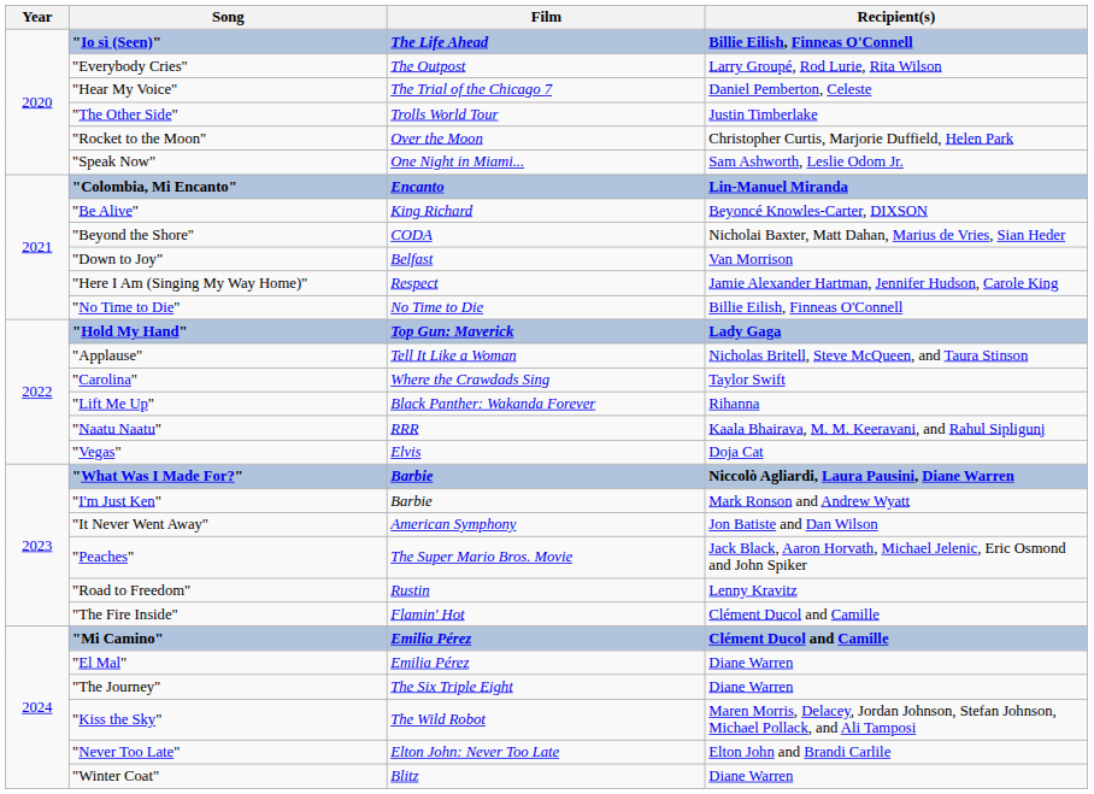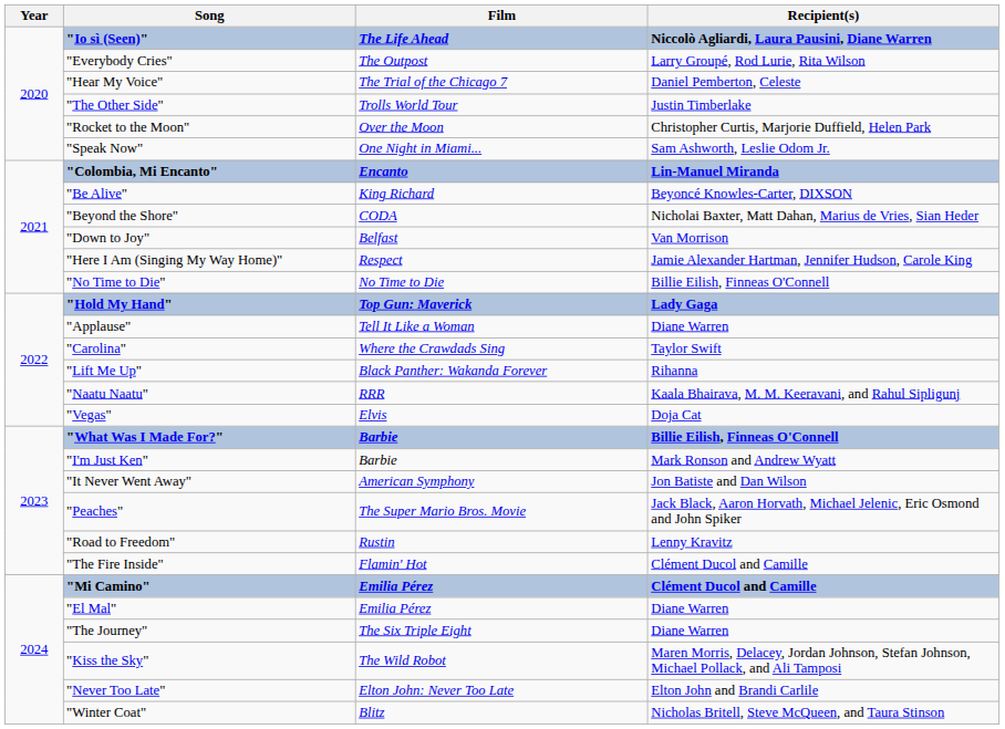 <table class="wikitable" width="90%" cellpadding="5">
 <tr>
 <th width="5%">Year</th>
 <th width="25%">Song</th>
 <th width="25%">Film</th>
 <th width="30%">Recipient(s)</th>
 </tr>
 <tr>
 <td rowspan="6" style="text-align:center;"><a href='#'>2020</a><br></td>
 <td style="background:#B0C4DE;"><strong>"<a href='#'>Io sì (Seen)</a>"</strong></td>
 <td style="background:#B0C4DE;"><strong><em><a href='#'>The Life Ahead</a></em></strong></td>
-<td style="background:#B0C4DE;"><strong><a href='#'>Billie Eilish</a>, <a href='#'>Finneas O'Connell</a></strong></td>
+<td style="background:#B0C4DE;"><strong>Niccolò Agliardi, <a href='#'>Laura Pausini</a>, <a href='#'>Diane Warren</a></strong></td>
 </tr>
 <tr>
 <td>"Everybody Cries"</td>
 <td><em><a href='#'>The Outpost</a></em></td>
 <td><a href='#'>Larry Groupé</a>, <a href='#'>Rod Lurie</a>, <a href='#'>Rita Wilson</a></td>
 </tr>
 <tr>
 <td>"Hear My Voice"</td>
 <td><em><a href='#'>The Trial of the Chicago 7</a></em></td>
 <td><a href='#'>Daniel Pemberton</a>, <a href='#'>Celeste</a></td>
 </tr>
 <tr>
 <td>"<a href='#'>The Other Side</a>"</td>
 <td><em><a href='#'>Trolls World Tour</a></em></td>
 <td><a href='#'>Justin Timberlake</a></td>
 </tr>
 <tr>
 <td>"Rocket to the Moon"</td>
 <td><em><a href='#'>Over the Moon</a></em></td>
 <td>Christopher Curtis, Marjorie Duffield, <a href='#'>Helen Park</a></td>
 </tr>
 <tr>
 <td>"Speak Now"</td>
 <td><em><a href='#'>One Night in Miami...</a></em></td>
 <td><a href='#'>Sam Ashworth</a>, <a href='#'>Leslie Odom Jr.</a></td>
 </tr>
 <tr>
 <td rowspan="6" style="text-align:center;"><a href='#'>2021</a></td>
 <td style="background:#B0C4DE;"><strong>"Colombia, Mi Encanto"</strong></td>
 <td style="background:#B0C4DE;"><strong><em><a href='#'>Encanto</a></em></strong></td>
 <td style="background:#B0C4DE;"><strong><a href='#'>Lin-Manuel Miranda</a></strong></td>
 </tr>
 <tr>
 <td>"<a href='#'>Be Alive</a>"</td>
 <td><em><a href='#'>King Richard</a></em></td>
 <td><a href='#'>Beyoncé Knowles-Carter</a>, <a href='#'>DIXSON</a></td>
 </tr>
 <tr>
 <td>"Beyond the Shore"</td>
 <td><em><a href='#'>CODA</a></em></td>
 <td>Nicholai Baxter, Matt Dahan, <a href='#'>Marius de Vries</a>, <a href='#'>Sian Heder</a></td>
 </tr>
 <tr>
 <td>"Down to Joy"</td>
 <td><em><a href='#'>Belfast</a></em></td>
 <td><a href='#'>Van Morrison</a></td>
 </tr>
 <tr>
 <td>"Here I Am (Singing My Way Home)"</td>
 <td><em><a href='#'>Respect</a></em></td>
 <td><a href='#'>Jamie Alexander Hartman</a>, <a href='#'>Jennifer Hudson</a>, <a href='#'>Carole King</a></td>
 </tr>
 <tr>
 <td>"<a href='#'>No Time to Die</a>"</td>
 <td><em><a href='#'>No Time to Die</a></em></td>
 <td><a href='#'>Billie Eilish</a>, <a href='#'>Finneas O'Connell</a></td>
 </tr>
 <tr>
 <td rowspan="6" style="text-align:center;"><a href='#'>2022</a></td>
 <td style="background:#B0C4DE;"><strong>"<a href='#'>Hold My Hand</a>"</strong></td>
 <td style="background:#B0C4DE;"><strong><em><a href='#'>Top Gun: Maverick</a></em></strong></td>
 <td style="background:#B0C4DE;"><strong><a href='#'>Lady Gaga</a></strong></td>
 </tr>
 <tr>
 <td>"Applause"</td>
 <td><em><a href='#'>Tell It Like a Woman</a></em></td>
-<td><a href='#'>Nicholas Britell</a>, <a href='#'>Steve McQueen</a>, and <a href='#'>Taura Stinson</a></td>
+<td><a href='#'>Diane Warren</a></td>
 </tr>
 <tr>
 <td>"<a href='#'>Carolina</a>"</td>
 <td><em><a href='#'>Where the Crawdads Sing</a></em></td>
 <td><a href='#'>Taylor Swift</a></td>
 </tr>
 <tr>
 <td>"<a href='#'>Lift Me Up</a>"</td>
 <td><em><a href='#'>Black Panther: Wakanda Forever</a></em></td>
 <td><a href='#'>Rihanna</a></td>
 </tr>
 <tr>
 <td>"<a href='#'>Naatu Naatu</a>"</td>
 <td><em><a href='#'>RRR</a></em></td>
 <td><a href='#'>Kaala Bhairava</a>, <a href='#'>M. M. Keeravani</a>, and <a href='#'>Rahul Sipligunj</a></td>
 </tr>
 <tr>
 <td>"<a href='#'>Vegas</a>"</td>
 <td><em><a href='#'>Elvis</a></em></td>
 <td><a href='#'>Doja Cat</a></td>
 </tr>
 <tr>
 <td rowspan="6" style="text-align:center;"><a href='#'>2023</a></td>
 <td style="background:#B0C4DE;"><strong>"<a href='#'>What Was I Made For?</a>"</strong></td>
 <td style="background:#B0C4DE;"><strong><em><a href='#'>Barbie</a></em></strong></td>
-<td style="background:#B0C4DE;"><strong>Niccolò Agliardi, <a href='#'>Laura Pausini</a>, <a href='#'>Diane Warren</a></strong></td>
+<td style="background:#B0C4DE;"><strong><a href='#'>Billie Eilish</a>, <a href='#'>Finneas O'Connell</a></strong></td>
 </tr>
 <tr>
 <td>"<a href='#'>I'm Just Ken</a>"</td>
 <td><em>Barbie</em></td>
 <td><a href='#'>Mark Ronson</a> and <a href='#'>Andrew Wyatt</a></td>
 </tr>
 <tr>
 <td>"It Never Went Away"</td>
 <td><em><a href='#'>American Symphony</a></em></td>
 <td><a href='#'>Jon Batiste</a> and <a href='#'>Dan Wilson</a></td>
 </tr>
 <tr>
 <td>"<a href='#'>Peaches</a>"</td>
 <td><em><a href='#'>The Super Mario Bros. Movie</a></em></td>
 <td><a href='#'>Jack Black</a>, <a href='#'>Aaron Horvath</a>, <a href='#'>Michael Jelenic</a>, Eric Osmond and John Spiker</td>
 </tr>
 <tr>
 <td>"Road to Freedom"</td>
 <td><em><a href='#'>Rustin</a></em></td>
 <td><a href='#'>Lenny Kravitz</a></td>
 </tr>
 <tr>
 <td>"The Fire Inside"</td>
 <td><em><a href='#'>Flamin' Hot</a></em></td>
 <td><a href='#'>Clément Ducol</a> and <a href='#'>Camille</a></td>
 </tr>
 <tr>
 <td rowspan="6" style="text-align:center;"><a href='#'>2024</a></td>
 <td style="background:#B0C4DE;"><strong>"Mi Camino"</strong></td>
 <td style="background:#B0C4DE;"><strong><em><a href='#'>Emilia Pérez</a></em></strong></td>
 <td style="background:#B0C4DE;"><strong><a href='#'>Clément Ducol</a> and <a href='#'>Camille</a></strong></td>
 </tr>
 <tr>
 <td>"<a href='#'>El Mal</a>"</td>
 <td><em><a href='#'>Emilia Pérez</a></em></td>
 <td><a href='#'>Diane Warren</a></td>
 </tr>
 <tr>
 <td>"The Journey"</td>
 <td><em><a href='#'>The Six Triple Eight</a></em></td>
 <td><a href='#'>Diane Warren</a></td>
 </tr>
 <tr>
 <td>"<a href='#'>Kiss the Sky</a>"</td>
 <td><em><a href='#'>The Wild Robot</a></em></td>
 <td><a href='#'>Maren Morris</a>, <a href='#'>Delacey</a>, Jordan Johnson, Stefan Johnson, <a href='#'>Michael Pollack</a>, and <a href='#'>Ali Tamposi</a></td>
 </tr>
 <tr>
 <td>"<a href='#'>Never Too Late</a>"</td>
 <td><em><a href='#'>Elton John: Never Too Late</a></em></td>
 <td><a href='#'>Elton John</a> and <a href='#'>Brandi Carlile</a></td>
 </tr>
 <tr>
 <td>"Winter Coat"</td>
 <td><em><a href='#'>Blitz</a></em></td>
-<td><a href='#'>Diane Warren</a></td>
+<td><a href='#'>Nicholas Britell</a>, <a href='#'>Steve McQueen</a>, and <a href='#'>Taura Stinson</a></td>
 </tr>
 </table>
